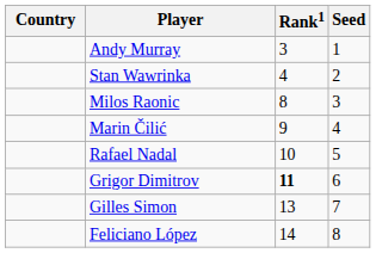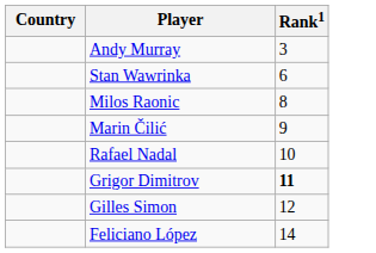 <table class="wikitable" border="1">
 <tr>
 <th width="70">Country</th>
 <th width="175">Player</th>
 <th>Rank<sup>1</sup></th>
-<th>Seed</th>
 </tr>
 <tr>
 <td></td>
 <td><a href='#'>Andy Murray</a></td>
 <td>3</td>
-<td>1</td>
 </tr>
 <tr>
 <td></td>
 <td><a href='#'>Stan Wawrinka</a></td>
-<td>4</td>
-<td>2</td>
+<td>6</td>
 </tr>
 <tr>
 <td></td>
 <td><a href='#'>Milos Raonic</a></td>
 <td>8</td>
-<td>3</td>
 </tr>
 <tr>
 <td></td>
 <td><a href='#'>Marin Čilić</a></td>
 <td>9</td>
-<td>4</td>
 </tr>
 <tr>
 <td></td>
 <td><a href='#'>Rafael Nadal</a></td>
 <td>10</td>
-<td>5</td>
 </tr>
 <tr>
 <td></td>
 <td><a href='#'>Grigor Dimitrov</a></td>
 <td><strong>11</strong></td>
-<td>6</td>
 </tr>
 <tr>
 <td></td>
 <td><a href='#'>Gilles Simon</a></td>
-<td>13</td>
-<td>7</td>
+<td>12</td>
 </tr>
 <tr>
 <td></td>
 <td><a href='#'>Feliciano López</a></td>
 <td>14</td>
-<td>8</td>
 </tr>
 </table>
